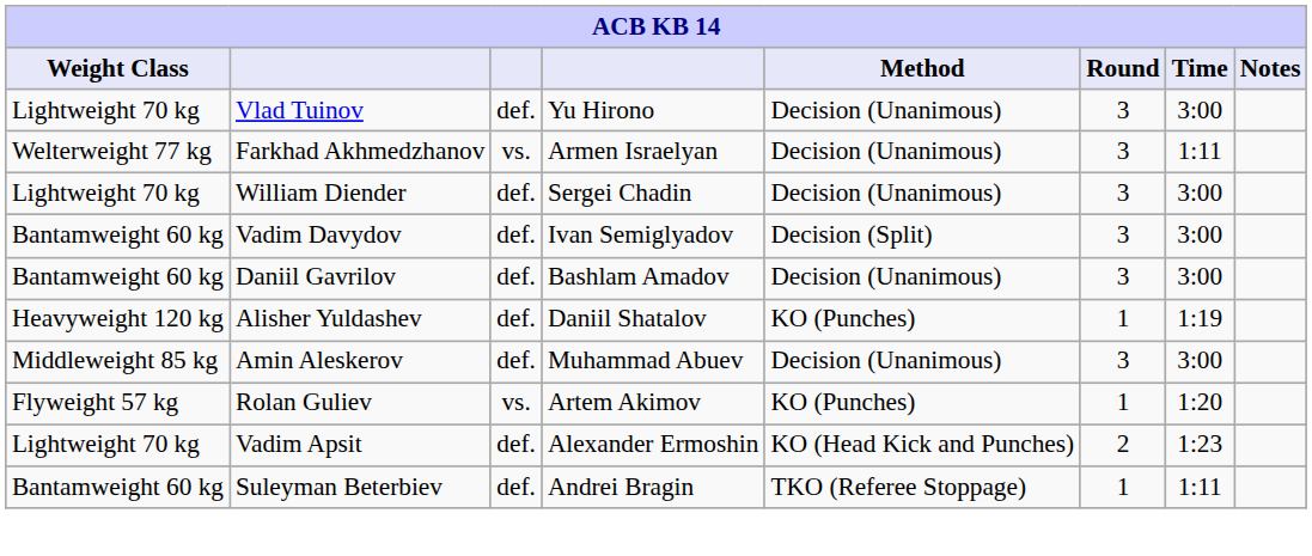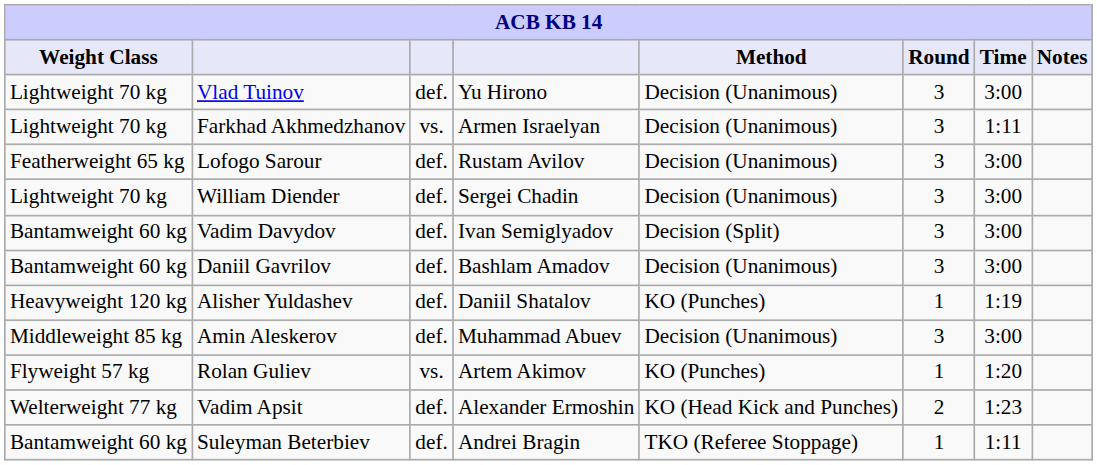 <table class="wikitable" style="font-size: 80%;">
 <tr>
 <th colspan="8" style="background-color: #ccf; color: #000080; text-align: center;"><strong>ACB KB 14</strong></th>
 </tr>
 <tr>
 <th colspan="1" style="background-color: #E6E8FA; color: #000000; text-align: center;">Weight Class</th>
 <th colspan="1" style="background-color: #E6E8FA; color: #000000; text-align: center;"></th>
 <th colspan="1" style="background-color: #E6E8FA; color: #000000; text-align: center;"></th>
 <th colspan="1" style="background-color: #E6E8FA; color: #000000; text-align: center;"></th>
 <th colspan="1" style="background-color: #E6E8FA; color: #000000; text-align: center;">Method</th>
 <th colspan="1" style="background-color: #E6E8FA; color: #000000; text-align: center;">Round</th>
 <th colspan="1" style="background-color: #E6E8FA; color: #000000; text-align: center;">Time</th>
 <th colspan="1" style="background-color: #E6E8FA; color: #000000; text-align: center;">Notes</th>
 </tr>
 <tr>
 <td>Lightweight 70 kg</td>
 <td> <a href='#'>Vlad Tuinov</a></td>
 <td align=center>def.</td>
 <td> Yu Hirono</td>
 <td>Decision (Unanimous)</td>
 <td align=center>3</td>
 <td align=center>3:00</td>
 <td></td>
 </tr>
 <tr>
-<td>Welterweight 77 kg</td>
+<td>Lightweight 70 kg</td>
 <td> Farkhad Akhmedzhanov</td>
 <td align=center>vs.</td>
 <td> Armen Israelyan</td>
 <td>Decision (Unanimous)</td>
 <td align=center>3</td>
 <td align=center>1:11</td>
+<td></td>
+</tr>
+<tr>
+<td>Featherweight 65 kg</td>
+<td> Lofogo Sarour</td>
+<td align=center>def.</td>
+<td> Rustam Avilov</td>
+<td>Decision (Unanimous)</td>
+<td align=center>3</td>
+<td align=center>3:00</td>
 <td></td>
 </tr>
 <tr>
 <td>Lightweight 70 kg</td>
 <td> William Diender</td>
 <td align=center>def.</td>
 <td> Sergei Chadin</td>
 <td>Decision (Unanimous)</td>
 <td align=center>3</td>
 <td align=center>3:00</td>
 <td></td>
 </tr>
 <tr>
 <td>Bantamweight 60 kg</td>
 <td> Vadim Davydov</td>
 <td align=center>def.</td>
 <td> Ivan Semiglyadov</td>
 <td>Decision (Split)</td>
 <td align=center>3</td>
 <td align=center>3:00</td>
 <td></td>
 </tr>
 <tr>
 <td>Bantamweight 60 kg</td>
 <td> Daniil Gavrilov</td>
 <td align=center>def.</td>
 <td> Bashlam Amadov</td>
 <td>Decision (Unanimous)</td>
 <td align=center>3</td>
 <td align=center>3:00</td>
 <td></td>
 </tr>
 <tr>
 <td>Heavyweight 120 kg</td>
 <td> Alisher Yuldashev</td>
 <td align=center>def.</td>
 <td> Daniil Shatalov</td>
 <td>KO (Punches)</td>
 <td align=center>1</td>
 <td align=center>1:19</td>
 <td></td>
 </tr>
 <tr>
 <td>Middleweight 85 kg</td>
 <td> Amin Aleskerov</td>
 <td align=center>def.</td>
 <td> Muhammad Abuev</td>
 <td>Decision (Unanimous)</td>
 <td align=center>3</td>
 <td align=center>3:00</td>
 <td></td>
 </tr>
 <tr>
 <td>Flyweight 57 kg</td>
 <td> Rolan Guliev</td>
 <td align=center>vs.</td>
 <td> Artem Akimov</td>
 <td>KO (Punches)</td>
 <td align=center>1</td>
 <td align=center>1:20</td>
 <td></td>
 </tr>
 <tr>
-<td>Lightweight 70 kg</td>
+<td>Welterweight 77 kg</td>
 <td> Vadim Apsit</td>
 <td align=center>def.</td>
 <td> Alexander Ermoshin</td>
 <td>KO (Head Kick and Punches)</td>
 <td align=center>2</td>
 <td align=center>1:23</td>
 <td></td>
 </tr>
 <tr>
 <td>Bantamweight 60 kg</td>
 <td> Suleyman Beterbiev</td>
 <td align=center>def.</td>
 <td> Andrei Bragin</td>
 <td>TKO (Referee Stoppage)</td>
 <td align=center>1</td>
 <td align=center>1:11</td>
 <td></td>
 </tr>
 </table>
